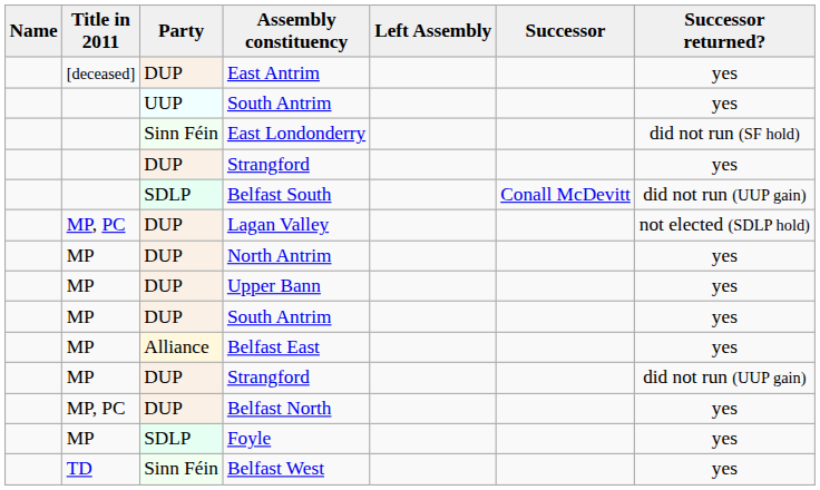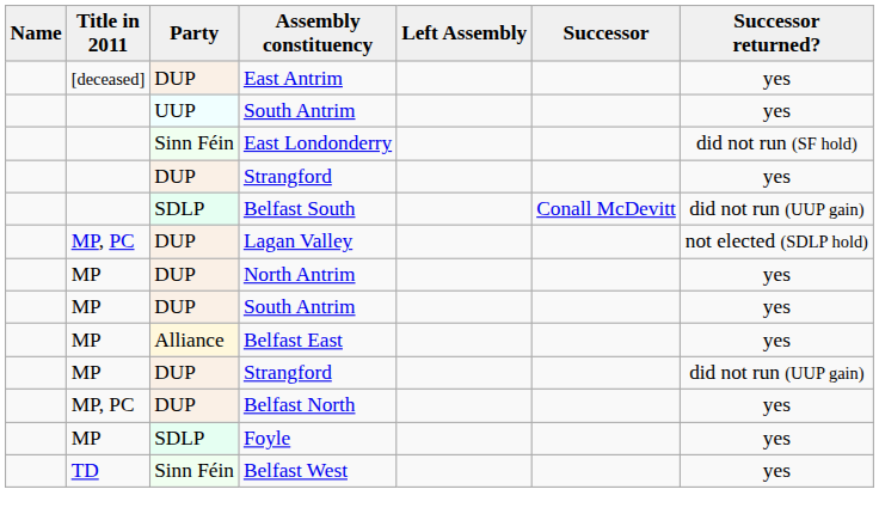 <table class="wikitable sortable">
 <tr style="text-align:center; background:#f0f0f0;">
 <td><strong>Name</strong></td>
 <td><strong>Title in<br> 2011</strong></td>
 <td><strong>Party</strong></td>
 <td><strong>Assembly<br>constituency</strong></td>
 <td><strong>Left Assembly</strong></td>
 <td><strong>Successor</strong></td>
 <td><strong>Successor<br>returned?</strong></td>
 </tr>
 <tr>
 <td></td>
 <td><small>[deceased]</small></td>
 <td style="background:linen;">DUP</td>
 <td><a href='#'>East Antrim</a></td>
 <td align="right"></td>
 <td></td>
 <td style="text-align:center;">yes</td>
 </tr>
 <tr>
 <td></td>
 <td></td>
 <td style="background:azure;">UUP</td>
 <td><a href='#'>South Antrim</a></td>
 <td align="right"></td>
 <td></td>
 <td style="text-align:center;">yes</td>
 </tr>
 <tr>
 <td></td>
 <td></td>
 <td style="background:honeydew;">Sinn Féin</td>
 <td><a href='#'>East Londonderry</a></td>
 <td align="right"></td>
 <td></td>
 <td style="text-align:center;">did not run <small>(SF hold)</small></td>
 </tr>
 <tr>
 <td></td>
 <td></td>
 <td style="background:linen;">DUP</td>
 <td><a href='#'>Strangford</a></td>
 <td align="right"></td>
 <td></td>
 <td style="text-align:center;">yes</td>
 </tr>
 <tr>
 <td></td>
 <td></td>
 <td style="background:#e5fff2;">SDLP</td>
 <td><a href='#'>Belfast South</a></td>
 <td align="right"></td>
 <td><a href='#'>Conall McDevitt</a></td>
 <td style="text-align:center;">did not run <small>(UUP gain)</small></td>
 </tr>
 <tr>
 <td></td>
 <td><a href='#'>MP</a>, <a href='#'>PC</a></td>
 <td style="background:linen;">DUP</td>
 <td><a href='#'>Lagan Valley</a></td>
 <td align="right"></td>
 <td></td>
 <td style="text-align:center;">not elected <small>(SDLP hold)</small></td>
 </tr>
 <tr>
 <td></td>
 <td>MP</td>
 <td style="background:linen;">DUP</td>
 <td><a href='#'>North Antrim</a></td>
 <td align="right"></td>
 <td></td>
 <td style="text-align:center;">yes</td>
 </tr>
 <tr>
 <td></td>
 <td>MP</td>
 <td style="background:linen;">DUP</td>
-<td><a href='#'>Upper Bann</a></td>
-<td align="right"></td>
-<td></td>
-<td style="text-align:center;">yes</td>
-</tr>
-<tr>
-<td></td>
-<td>MP</td>
-<td style="background:linen;">DUP</td>
 <td><a href='#'>South Antrim</a></td>
 <td align="right"></td>
 <td></td>
 <td style="text-align:center;">yes</td>
 </tr>
 <tr>
 <td></td>
 <td>MP</td>
 <td style="background:cornsilk;">Alliance</td>
 <td><a href='#'>Belfast East</a></td>
 <td align="right"></td>
 <td></td>
 <td style="text-align:center;">yes</td>
 </tr>
 <tr>
 <td></td>
 <td>MP</td>
 <td style="background:linen;">DUP</td>
 <td><a href='#'>Strangford</a></td>
 <td align="right"></td>
 <td></td>
 <td style="text-align:center;">did not run <small>(UUP gain)</small></td>
 </tr>
 <tr>
 <td></td>
 <td>MP, PC</td>
 <td style="background:linen;">DUP</td>
 <td><a href='#'>Belfast North</a></td>
 <td align="right"></td>
 <td></td>
 <td style="text-align:center;">yes</td>
 </tr>
 <tr>
 <td></td>
 <td>MP</td>
 <td style="background:#e5fff2;">SDLP</td>
 <td><a href='#'>Foyle</a></td>
 <td align="right"></td>
 <td></td>
 <td style="text-align:center;">yes</td>
 </tr>
 <tr>
 <td></td>
 <td><a href='#'>TD</a></td>
 <td style="background:honeydew;">Sinn Féin</td>
 <td><a href='#'>Belfast West</a></td>
 <td align="right"></td>
 <td></td>
 <td style="text-align:center;">yes</td>
 </tr>
 </table>
